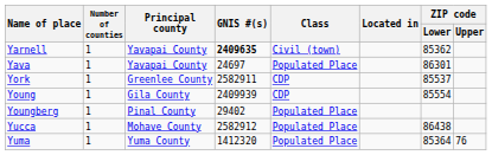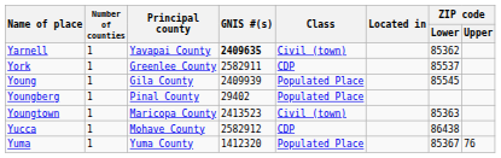 <table class="wikitable sortable">
 <tr>
 <th rowspan=2>Name of place</th>
 <th rowspan=2><small>Number <br>of<br>counties</small></th>
 <th rowspan=2>Principal <br> county</th>
 <th rowspan=2>GNIS #(s)</th>
 <th rowspan=2>Class</th>
 <th rowspan=2>Located in</th>
 <th colspan=2>ZIP code</th>
 </tr>
 <tr>
 <th>Lower</th>
 <th>Upper</th>
 </tr>
 <tr>
 <td><a href='#'>Yarnell</a></td>
 <td>1</td>
 <td><a href='#'>Yavapai County</a></td>
 <td><strong>2409635</strong></td>
 <td><a href='#'>Civil (town)</a></td>
 <td></td>
 <td>85362</td>
 <td></td>
 </tr>
 <tr>
-<td><a href='#'>Yava</a></td>
-<td>1</td>
-<td><a href='#'>Yavapai County</a></td>
-<td>24697</td>
-<td><a href='#'>Populated Place</a></td>
-<td></td>
-<td>86301</td>
-<td></td>
-</tr>
-<tr>
 <td><a href='#'>York</a></td>
 <td>1</td>
 <td><a href='#'>Greenlee County</a></td>
 <td>2582911</td>
 <td><a href='#'>CDP</a></td>
 <td></td>
 <td>85537</td>
 <td></td>
 </tr>
 <tr>
 <td><a href='#'>Young</a></td>
 <td>1</td>
 <td><a href='#'>Gila County</a></td>
 <td>2409939</td>
-<td><a href='#'>CDP</a></td>
+<td><a href='#'>Populated Place</a></td>
 <td></td>
-<td>85554</td>
+<td>85545</td>
 <td></td>
 </tr>
 <tr>
 <td><a href='#'>Youngberg</a></td>
 <td>1</td>
 <td><a href='#'>Pinal County</a></td>
 <td>29402</td>
 <td><a href='#'>Populated Place</a></td>
 <td></td>
 <td></td>
 <td></td>
 </tr>
 <tr>
+<td><a href='#'>Youngtown</a></td>
+<td>1</td>
+<td><a href='#'>Maricopa County</a></td>
+<td>2413523</td>
+<td><a href='#'>Civil (town)</a></td>
+<td></td>
+<td>85363</td>
+<td></td>
+</tr>
+<tr>
 <td><a href='#'>Yucca</a></td>
 <td>1</td>
 <td><a href='#'>Mohave County</a></td>
 <td>2582912</td>
-<td><a href='#'>Populated Place</a></td>
+<td><a href='#'>CDP</a></td>
 <td></td>
 <td>86438</td>
 <td></td>
 </tr>
 <tr>
 <td><a href='#'>Yuma</a></td>
 <td>1</td>
 <td><a href='#'>Yuma County</a></td>
 <td>1412320</td>
 <td><a href='#'>Populated Place</a></td>
 <td></td>
-<td>85364</td>
+<td>85367</td>
 <td>76</td>
 </tr>
 </table>
